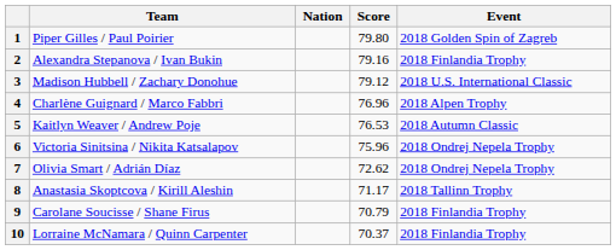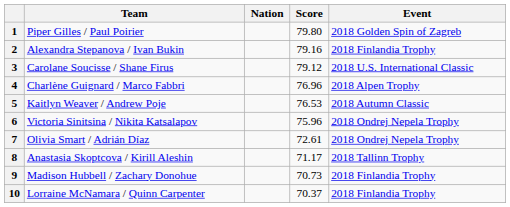 <table class="wikitable sortable" style="text-align:left; width:80%">
 <tr>
 <th scope="col"></th>
 <th scope="col">Team</th>
 <th scope="col">Nation</th>
 <th scope="col">Score</th>
 <th scope="col">Event</th>
 </tr>
 <tr>
 <th scope="row">1</th>
 <td><a href='#'>Piper Gilles</a> / <a href='#'>Paul Poirier</a></td>
 <td></td>
 <td style="text-align:center;">79.80</td>
 <td><a href='#'>2018 Golden Spin of Zagreb</a></td>
 </tr>
 <tr>
 <th scope="row">2</th>
 <td><a href='#'>Alexandra Stepanova</a> / <a href='#'>Ivan Bukin</a></td>
 <td></td>
 <td style="text-align:center;">79.16</td>
 <td><a href='#'>2018 Finlandia Trophy</a></td>
 </tr>
 <tr>
 <th scope="row">3</th>
-<td><a href='#'>Madison Hubbell</a> / <a href='#'>Zachary Donohue</a></td>
+<td><a href='#'>Carolane Soucisse</a> / <a href='#'>Shane Firus</a></td>
 <td></td>
 <td style="text-align:center;">79.12</td>
 <td><a href='#'>2018 U.S. International Classic</a></td>
 </tr>
 <tr>
 <th scope="row">4</th>
 <td><a href='#'>Charlène Guignard</a> / <a href='#'>Marco Fabbri</a></td>
 <td></td>
 <td style="text-align:center;">76.96</td>
 <td><a href='#'>2018 Alpen Trophy</a></td>
 </tr>
 <tr>
 <th scope="row">5</th>
 <td><a href='#'>Kaitlyn Weaver</a> / <a href='#'>Andrew Poje</a></td>
 <td></td>
 <td style="text-align:center;">76.53</td>
 <td><a href='#'>2018 Autumn Classic</a></td>
 </tr>
 <tr>
 <th scope="row">6</th>
 <td><a href='#'>Victoria Sinitsina</a> / <a href='#'>Nikita Katsalapov</a></td>
 <td></td>
 <td style="text-align:center;">75.96</td>
 <td><a href='#'>2018 Ondrej Nepela Trophy</a></td>
 </tr>
 <tr>
 <th scope="row">7</th>
 <td><a href='#'>Olivia Smart</a> / <a href='#'>Adrián Díaz</a></td>
 <td></td>
-<td style="text-align:center;">72.62</td>
+<td style="text-align:center;">72.61</td>
 <td><a href='#'>2018 Ondrej Nepela Trophy</a></td>
 </tr>
 <tr>
 <th scope="row">8</th>
 <td><a href='#'>Anastasia Skoptcova</a> / <a href='#'>Kirill Aleshin</a></td>
 <td></td>
 <td style="text-align:center;">71.17</td>
 <td><a href='#'>2018 Tallinn Trophy</a></td>
 </tr>
 <tr>
 <th scope="row">9</th>
-<td><a href='#'>Carolane Soucisse</a> / <a href='#'>Shane Firus</a></td>
+<td><a href='#'>Madison Hubbell</a> / <a href='#'>Zachary Donohue</a></td>
 <td></td>
-<td style="text-align:center;">70.79</td>
+<td style="text-align:center;">70.73</td>
 <td><a href='#'>2018 Finlandia Trophy</a></td>
 </tr>
 <tr>
 <th scope="row">10</th>
 <td><a href='#'>Lorraine McNamara</a> / <a href='#'>Quinn Carpenter</a></td>
 <td></td>
 <td style="text-align:center;">70.37</td>
 <td><a href='#'>2018 Finlandia Trophy</a></td>
 </tr>
 </table>
